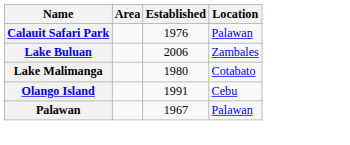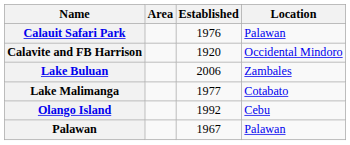 <table class="wikitable sortable plainrowheaders toptextcells" style="text-align:center;">
 <tr>
 <th scope="col">Name</th>
 <th scope="col">Area</th>
 <th scope="col">Established</th>
 <th scope="col">Location</th>
 </tr>
 <tr>
 <th scope="row"><a href='#'>Calauit Safari Park</a></th>
 <td style="text-align:right;"></td>
 <td>1976</td>
 <td style="text-align:left;"><a href='#'>Palawan</a></td>
 </tr>
 <tr>
+<th scope="row">Calavite and FB Harrison</th>
+<td style="text-align:right;"></td>
+<td>1920</td>
+<td style="text-align:left;"><a href='#'>Occidental Mindoro</a></td>
+</tr>
+<tr>
 <th scope="row"><a href='#'>Lake Buluan</a></th>
 <td style="text-align:right;"></td>
 <td>2006</td>
 <td style="text-align:left;"><a href='#'>Zambales</a></td>
 </tr>
 <tr>
 <th scope="row">Lake Malimanga</th>
 <td style="text-align:right;"></td>
-<td>1980</td>
+<td>1977</td>
 <td style="text-align:left;"><a href='#'>Cotabato</a></td>
 </tr>
 <tr>
 <th scope="row"><a href='#'>Olango Island</a></th>
 <td style="text-align:right;"></td>
-<td>1991</td>
+<td>1992</td>
 <td style="text-align:left;"><a href='#'>Cebu</a></td>
 </tr>
 <tr>
 <th scope="row">Palawan</th>
 <td style="text-align:right;"></td>
 <td>1967</td>
 <td style="text-align:left;"><a href='#'>Palawan</a></td>
 </tr>
 </table>
